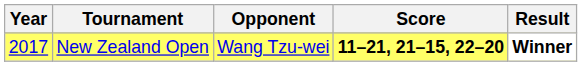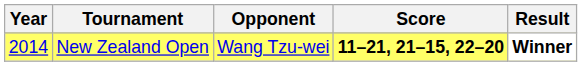 <table class="sortable wikitable" style="font-size: 90%;">
 <tr>
 <th>Year</th>
 <th>Tournament</th>
 <th>Opponent</th>
 <th>Score</th>
 <th>Result</th>
 </tr>
 <tr style="background:#FFFF67">
-<td align="center"><a href='#'>2017</a></td>
+<td align="center"><a href='#'>2014</a></td>
 <td align="left"><a href='#'>New Zealand Open</a></td>
 <td align="left"> <a href='#'>Wang Tzu-wei</a></td>
 <td align="left"><strong>11–21, 21–15, 22–20</strong></td>
 <td style="text-align:left; background:white"> <strong>Winner</strong></td>
 </tr>
 </table>
